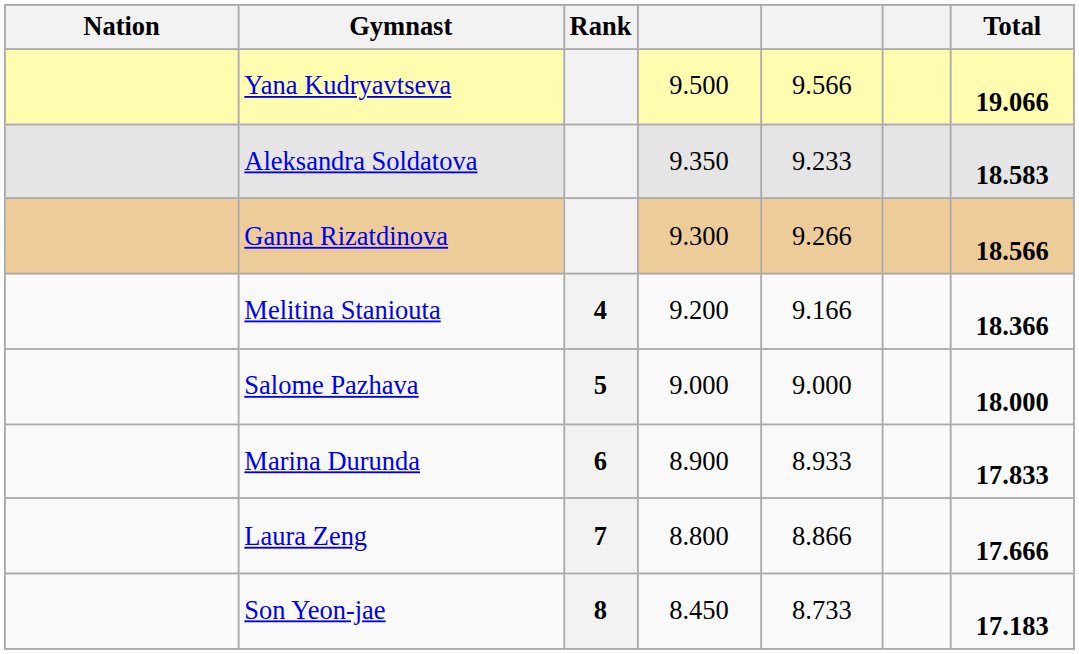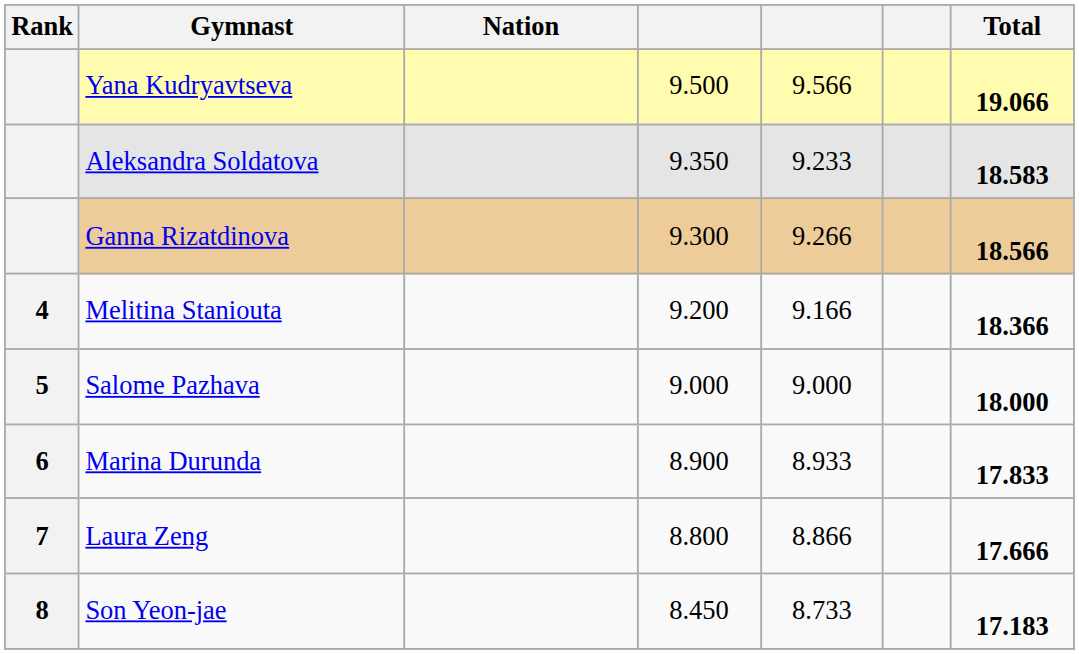 <table class="wikitable sortable" style="text-align:center; font-size:90%">
 <tr>
+<th scope="col" style="width:20px;">Rank</th>
+<th ! scope="col" style="width:170px;">Gymnast</th>
 <th ! scope="col" style="width:120px;">Nation</th>
-<th ! scope="col" style="width:170px;">Gymnast</th>
-<th scope="col" style="width:20px;">Rank</th>
 <th ! scope="col" style="width:60px;"></th>
 <th ! scope="col" style="width:60px;"></th>
 <th ! scope="col" style="width:30px;"></th>
 <th ! scope="col" style="width:60px;">Total</th>
 </tr>
 <tr bgcolor=fffcaf>
+<th scope=row></th>
+<td align=left><a href='#'>Yana Kudryavtseva</a></td>
 <td style="text-align:left;"></td>
-<td align=left><a href='#'>Yana Kudryavtseva</a></td>
-<th scope=row></th>
 <td>9.500</td>
 <td>9.566</td>
 <td></td>
 <td><br><strong>19.066</strong></td>
 </tr>
 <tr bgcolor=e5e5e5>
+<th scope=row></th>
+<td align=left><a href='#'>Aleksandra Soldatova</a></td>
 <td style="text-align:left;"></td>
-<td align=left><a href='#'>Aleksandra Soldatova</a></td>
-<th scope=row></th>
 <td>9.350</td>
 <td>9.233</td>
 <td></td>
 <td><br><strong>18.583</strong></td>
 </tr>
 <tr bgcolor=eecc99>
+<th scope=row></th>
+<td align=left><a href='#'>Ganna Rizatdinova</a></td>
 <td style="text-align:left;"></td>
-<td align=left><a href='#'>Ganna Rizatdinova</a></td>
-<th scope=row></th>
 <td>9.300</td>
 <td>9.266</td>
 <td></td>
 <td><br><strong>18.566</strong></td>
 </tr>
 <tr>
+<th scope=row>4</th>
+<td align=left><a href='#'>Melitina Staniouta</a></td>
 <td style="text-align:left;"></td>
-<td align=left><a href='#'>Melitina Staniouta</a></td>
-<th scope=row>4</th>
 <td>9.200</td>
 <td>9.166</td>
 <td></td>
 <td><br><strong>18.366</strong></td>
 </tr>
 <tr>
+<th scope=row>5</th>
+<td align=left><a href='#'>Salome Pazhava</a></td>
 <td style="text-align:left;"></td>
-<td align=left><a href='#'>Salome Pazhava</a></td>
-<th scope=row>5</th>
 <td>9.000</td>
 <td>9.000</td>
 <td></td>
 <td><br><strong>18.000</strong></td>
 </tr>
 <tr>
+<th scope=row>6</th>
+<td align=left><a href='#'>Marina Durunda</a></td>
 <td style="text-align:left;"></td>
-<td align=left><a href='#'>Marina Durunda</a></td>
-<th scope=row>6</th>
 <td>8.900</td>
 <td>8.933</td>
 <td></td>
 <td><br><strong>17.833</strong></td>
 </tr>
 <tr>
+<th scope=row>7</th>
+<td align=left><a href='#'>Laura Zeng</a></td>
 <td style="text-align:left;"></td>
-<td align=left><a href='#'>Laura Zeng</a></td>
-<th scope=row>7</th>
 <td>8.800</td>
 <td>8.866</td>
 <td></td>
 <td><br><strong>17.666</strong></td>
 </tr>
 <tr>
+<th scope=row>8</th>
+<td align=left><a href='#'>Son Yeon-jae</a></td>
 <td style="text-align:left;"></td>
-<td align=left><a href='#'>Son Yeon-jae</a></td>
-<th scope=row>8</th>
 <td>8.450</td>
 <td>8.733</td>
 <td></td>
 <td><br><strong>17.183</strong></td>
 </tr>
 </table>
